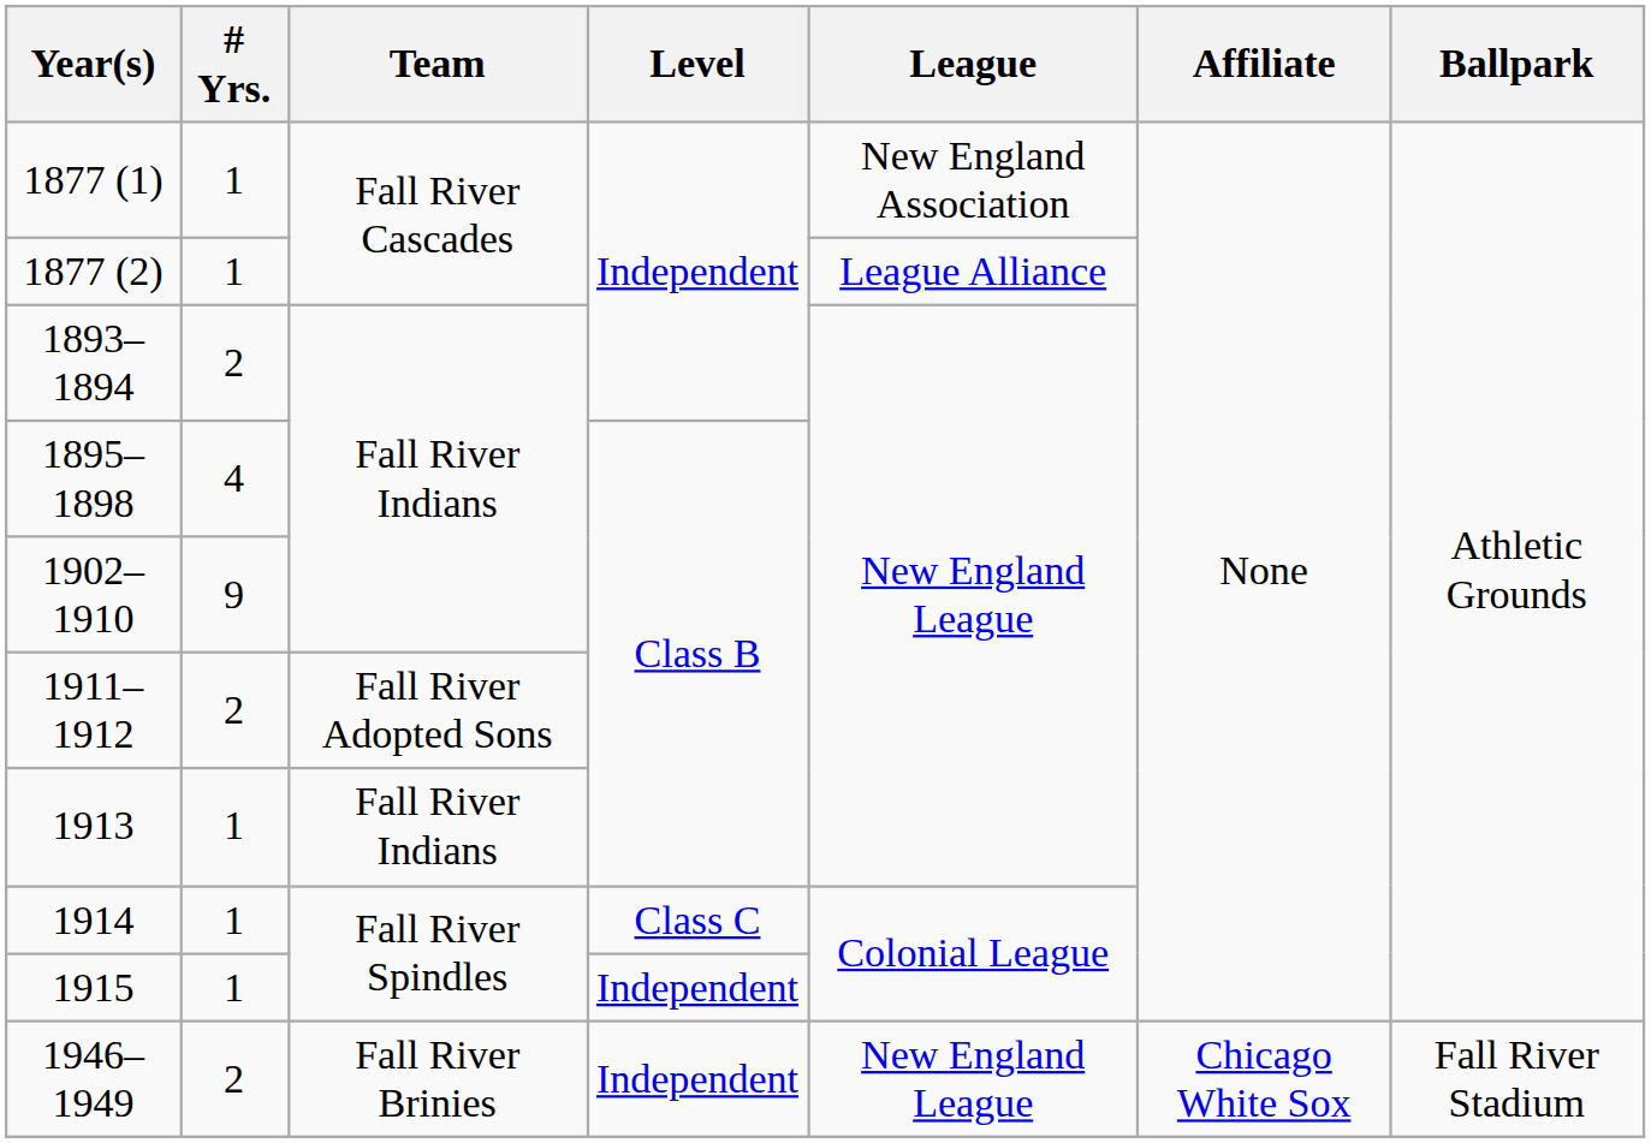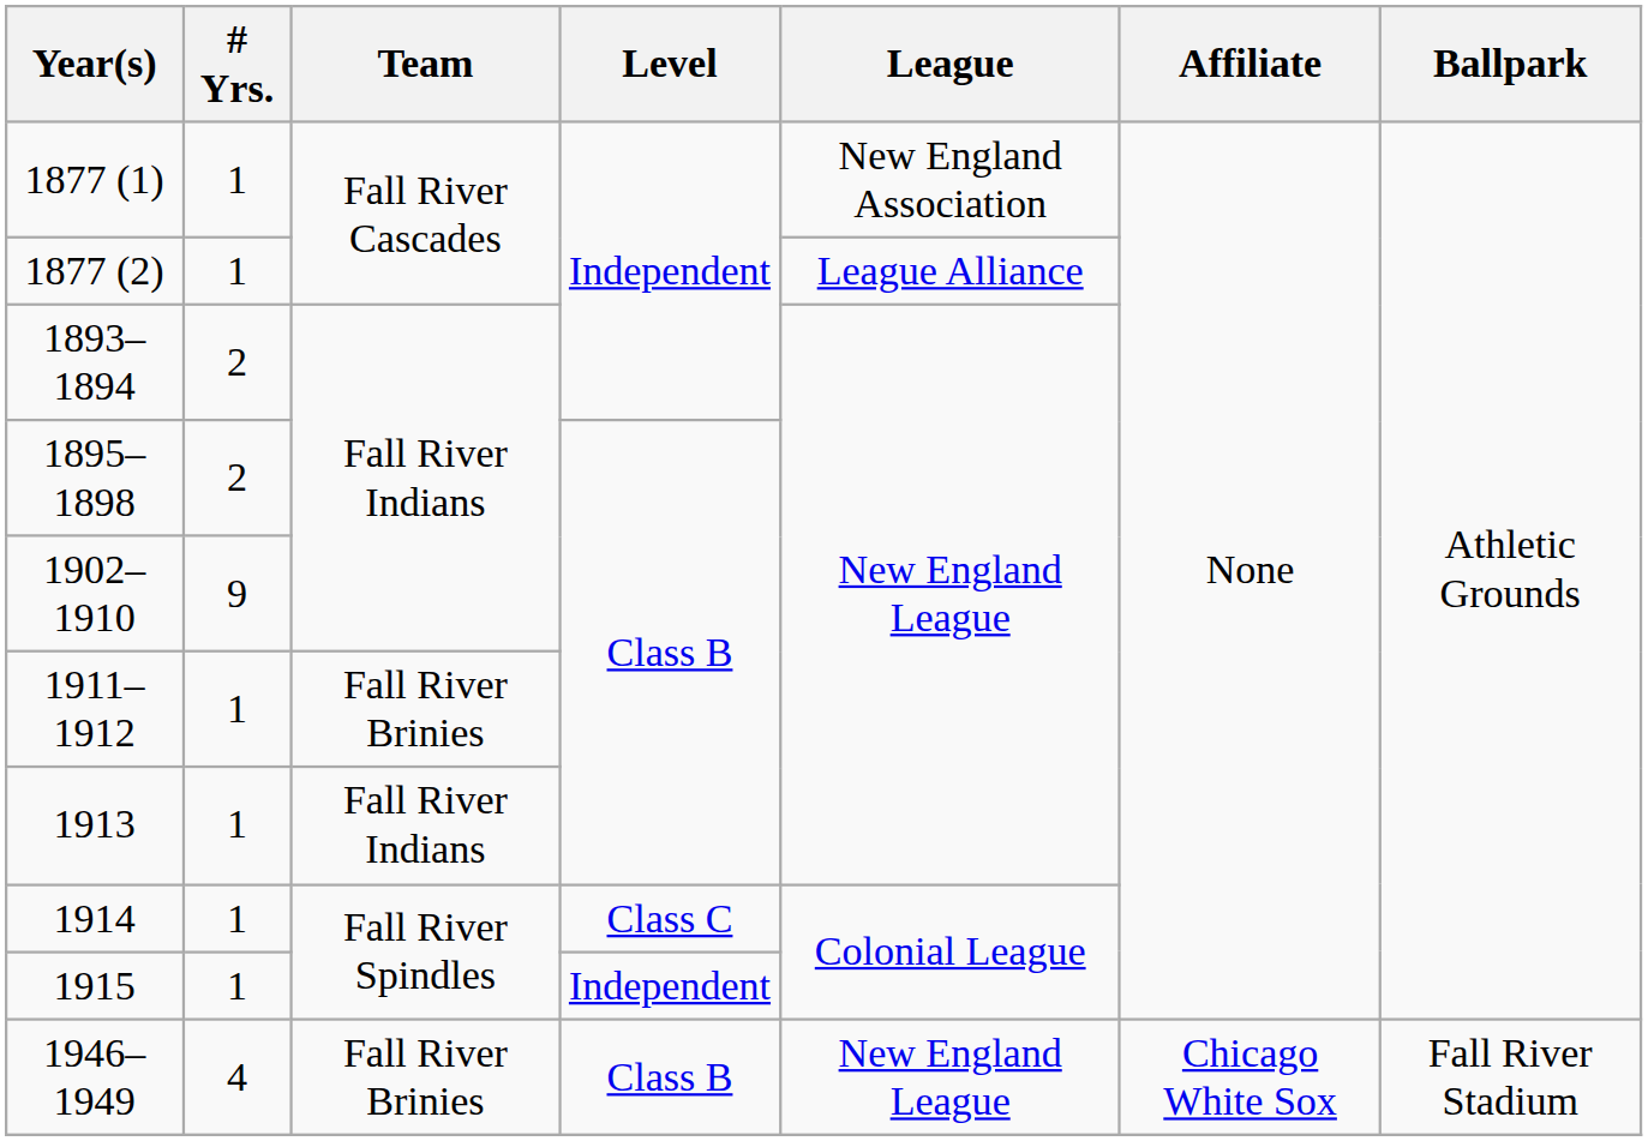 <table class="wikitable" style="text-align:center; font-size: 95%;">
 <tr>
 <th>Year(s)</th>
 <th># Yrs.</th>
 <th>Team</th>
 <th>Level</th>
 <th>League</th>
 <th>Affiliate</th>
 <th>Ballpark</th>
 </tr>
 <tr>
 <td>1877 (1)</td>
 <td>1</td>
 <td rowspan=2>Fall River Cascades</td>
 <td rowspan=3><a href='#'>Independent</a></td>
 <td>New England Association</td>
 <td rowspan=9>None</td>
 <td rowspan=9>Athletic Grounds</td>
 </tr>
 <tr>
 <td>1877 (2)</td>
 <td>1</td>
 <td><a href='#'>League Alliance</a></td>
 </tr>
 <tr>
 <td>1893–1894</td>
 <td>2</td>
 <td rowspan=3>Fall River Indians</td>
 <td rowspan=5><a href='#'>New England League</a></td>
 </tr>
 <tr>
 <td>1895–1898</td>
-<td>4</td>
+<td>2</td>
 <td rowspan=4><a href='#'>Class B</a></td>
 </tr>
 <tr>
 <td>1902–1910</td>
 <td>9</td>
 </tr>
 <tr>
 <td>1911–1912</td>
-<td>2</td>
-<td>Fall River Adopted Sons</td>
+<td>1</td>
+<td>Fall River Brinies</td>
 </tr>
 <tr>
 <td>1913</td>
 <td>1</td>
 <td>Fall River Indians</td>
 </tr>
 <tr>
 <td>1914</td>
 <td>1</td>
 <td rowspan=2>Fall River Spindles</td>
 <td><a href='#'>Class C</a></td>
 <td rowspan=2><a href='#'>Colonial League</a></td>
 </tr>
 <tr>
 <td>1915</td>
 <td>1</td>
 <td><a href='#'>Independent</a></td>
 </tr>
 <tr>
 <td>1946–1949</td>
-<td>2</td>
+<td>4</td>
 <td>Fall River Brinies</td>
-<td><a href='#'>Independent</a></td>
+<td><a href='#'>Class B</a></td>
 <td><a href='#'>New England League</a></td>
 <td><a href='#'>Chicago White Sox</a></td>
 <td>Fall River Stadium</td>
 </tr>
 <tr>
 </tr>
 </table>
